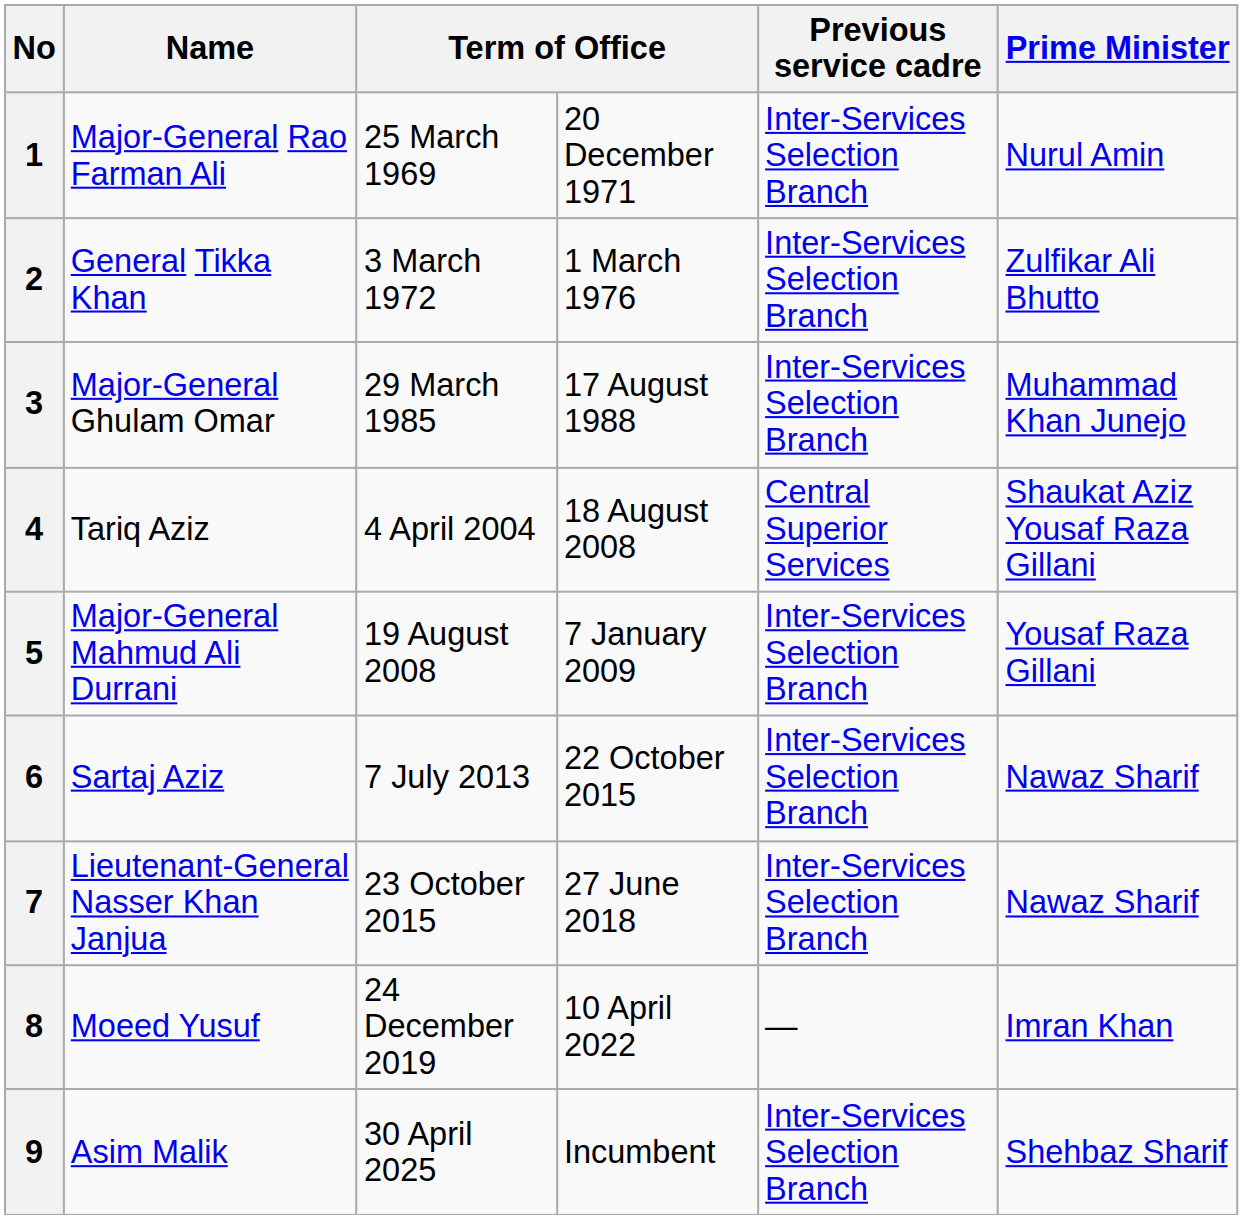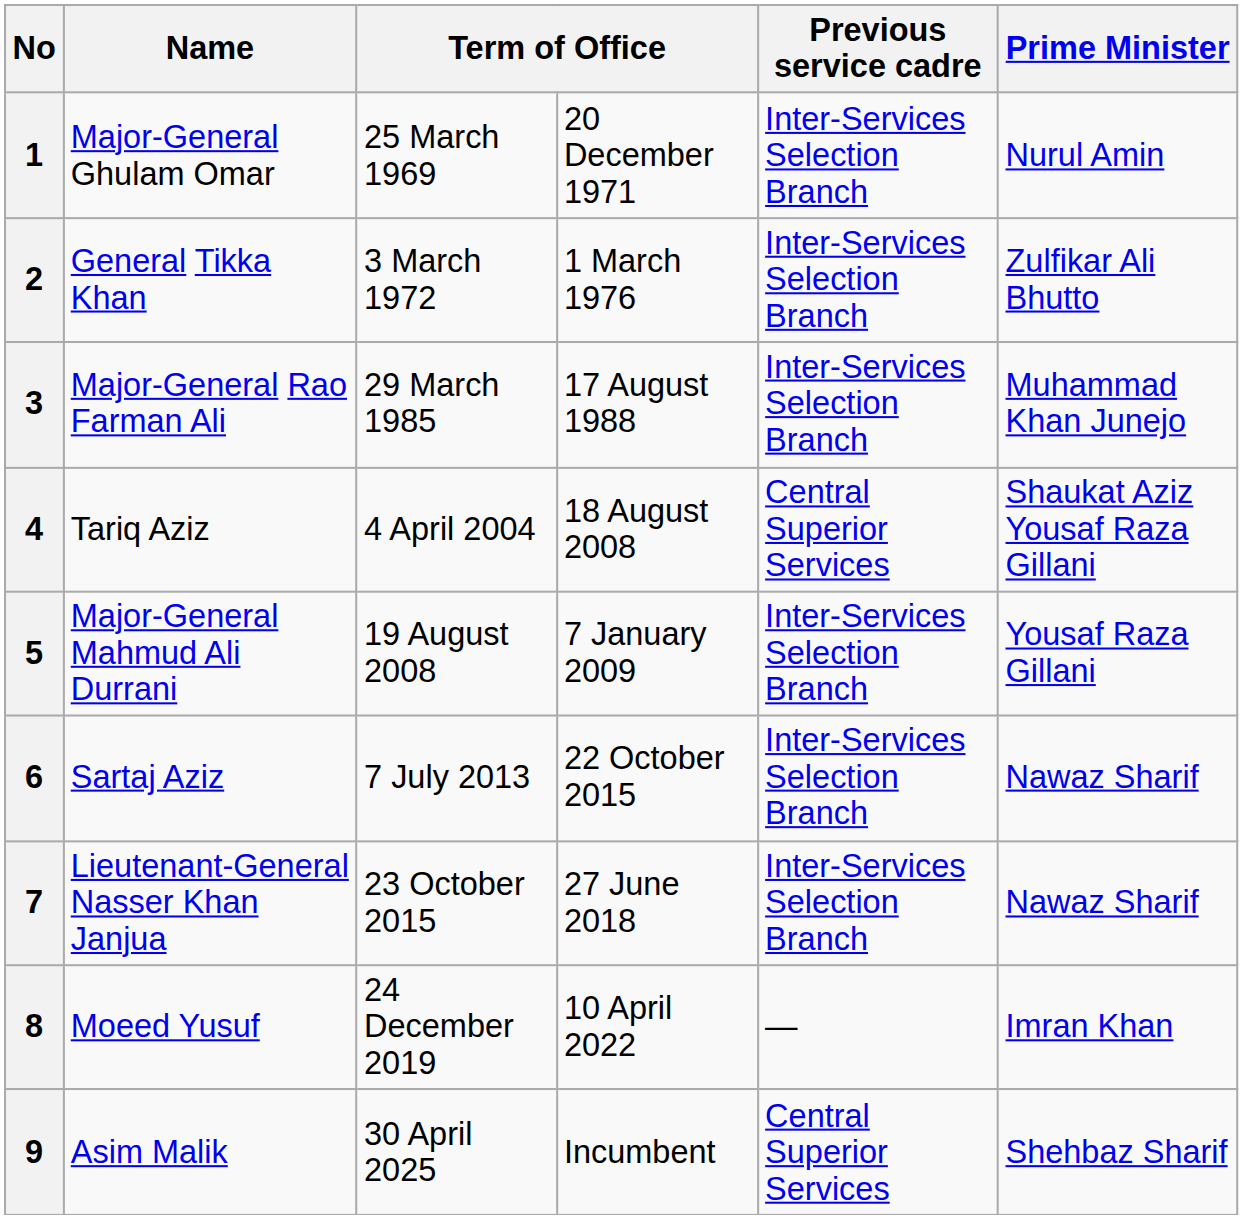 <table class="wikitable">
 <tr>
 <th>No</th>
 <th>Name</th>
 <th colspan="2">Term of Office</th>
 <th>Previous service cadre</th>
 <th><a href='#'>Prime Minister</a></th>
 </tr>
 <tr>
 <th>1</th>
-<td><a href='#'>Major-General</a> <a href='#'>Rao Farman Ali</a></td>
+<td><a href='#'>Major-General</a> Ghulam Omar</td>
 <td>25 March 1969</td>
 <td>20 December 1971</td>
 <td><a href='#'>Inter-Services Selection Branch</a></td>
 <td><a href='#'>Nurul Amin</a></td>
 </tr>
 <tr>
 <th>2</th>
 <td><a href='#'>General</a> <a href='#'>Tikka Khan</a></td>
 <td>3 March 1972</td>
 <td>1 March 1976</td>
 <td><a href='#'>Inter-Services Selection Branch</a></td>
 <td><a href='#'>Zulfikar Ali Bhutto</a></td>
 </tr>
 <tr>
 <th>3</th>
-<td><a href='#'>Major-General</a> Ghulam Omar</td>
+<td><a href='#'>Major-General</a> <a href='#'>Rao Farman Ali</a></td>
 <td>29 March 1985</td>
 <td>17 August 1988</td>
 <td><a href='#'>Inter-Services Selection Branch</a></td>
 <td><a href='#'>Muhammad Khan Junejo</a></td>
 </tr>
 <tr>
 <th>4</th>
 <td>Tariq Aziz</td>
 <td>4 April 2004</td>
 <td>18 August 2008</td>
 <td><a href='#'>Central Superior Services</a></td>
 <td><a href='#'>Shaukat Aziz</a><br><a href='#'>Yousaf Raza Gillani</a></td>
 </tr>
 <tr>
 <th>5</th>
 <td><a href='#'>Major-General</a> <a href='#'>Mahmud Ali Durrani</a></td>
 <td>19 August 2008</td>
 <td>7 January 2009</td>
 <td><a href='#'>Inter-Services Selection Branch</a></td>
 <td><a href='#'>Yousaf Raza Gillani</a></td>
 </tr>
 <tr>
 <th>6</th>
 <td><a href='#'>Sartaj Aziz</a></td>
 <td>7 July 2013</td>
 <td>22 October 2015</td>
 <td><a href='#'>Inter-Services Selection Branch</a></td>
 <td><a href='#'>Nawaz Sharif</a></td>
 </tr>
 <tr>
 <th>7</th>
 <td><a href='#'>Lieutenant-General</a> <a href='#'>Nasser Khan Janjua</a></td>
 <td>23 October 2015</td>
 <td>27 June 2018</td>
 <td><a href='#'>Inter-Services Selection Branch</a></td>
 <td><a href='#'>Nawaz Sharif</a></td>
 </tr>
 <tr>
 <th>8</th>
 <td><a href='#'>Moeed Yusuf</a></td>
 <td>24 December 2019</td>
 <td>10 April 2022</td>
 <td>—</td>
 <td><a href='#'>Imran Khan</a></td>
 </tr>
 <tr>
 <th>9</th>
 <td><a href='#'>Asim Malik</a></td>
 <td>30 April 2025</td>
 <td>Incumbent</td>
-<td><a href='#'>Inter-Services Selection Branch</a></td>
+<td><a href='#'>Central Superior Services</a></td>
 <td><a href='#'>Shehbaz Sharif</a></td>
 </tr>
 </table>
